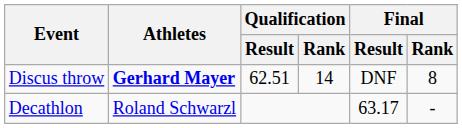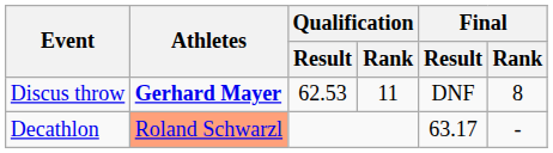 <table class="wikitable" border="1" style="font-size:90%">
 <tr>
 <th rowspan="2">Event</th>
 <th rowspan="2">Athletes</th>
 <th colspan="2">Qualification</th>
 <th colspan="2">Final</th>
 </tr>
 <tr>
 <th>Result</th>
 <th>Rank</th>
 <th>Result</th>
 <th>Rank</th>
 </tr>
 <tr>
 <td><a href='#'>Discus throw</a></td>
 <td><strong><a href='#'>Gerhard Mayer</a></strong></td>
-<td align=center>62.51</td>
-<td align=center>14</td>
+<td align=center>62.53</td>
+<td align=center>11</td>
 <td align=center>DNF</td>
 <td align=center>8</td>
 </tr>
 <tr>
 <td><a href='#'>Decathlon</a></td>
-<td><a href='#'>Roland Schwarzl</a></td>
+<td style="background: lightsalmon;"><a href='#'>Roland Schwarzl</a></td>
 <td align=center colspan=2></td>
 <td align=center>63.17</td>
 <td align=center>-</td>
 </tr>
 </table>
